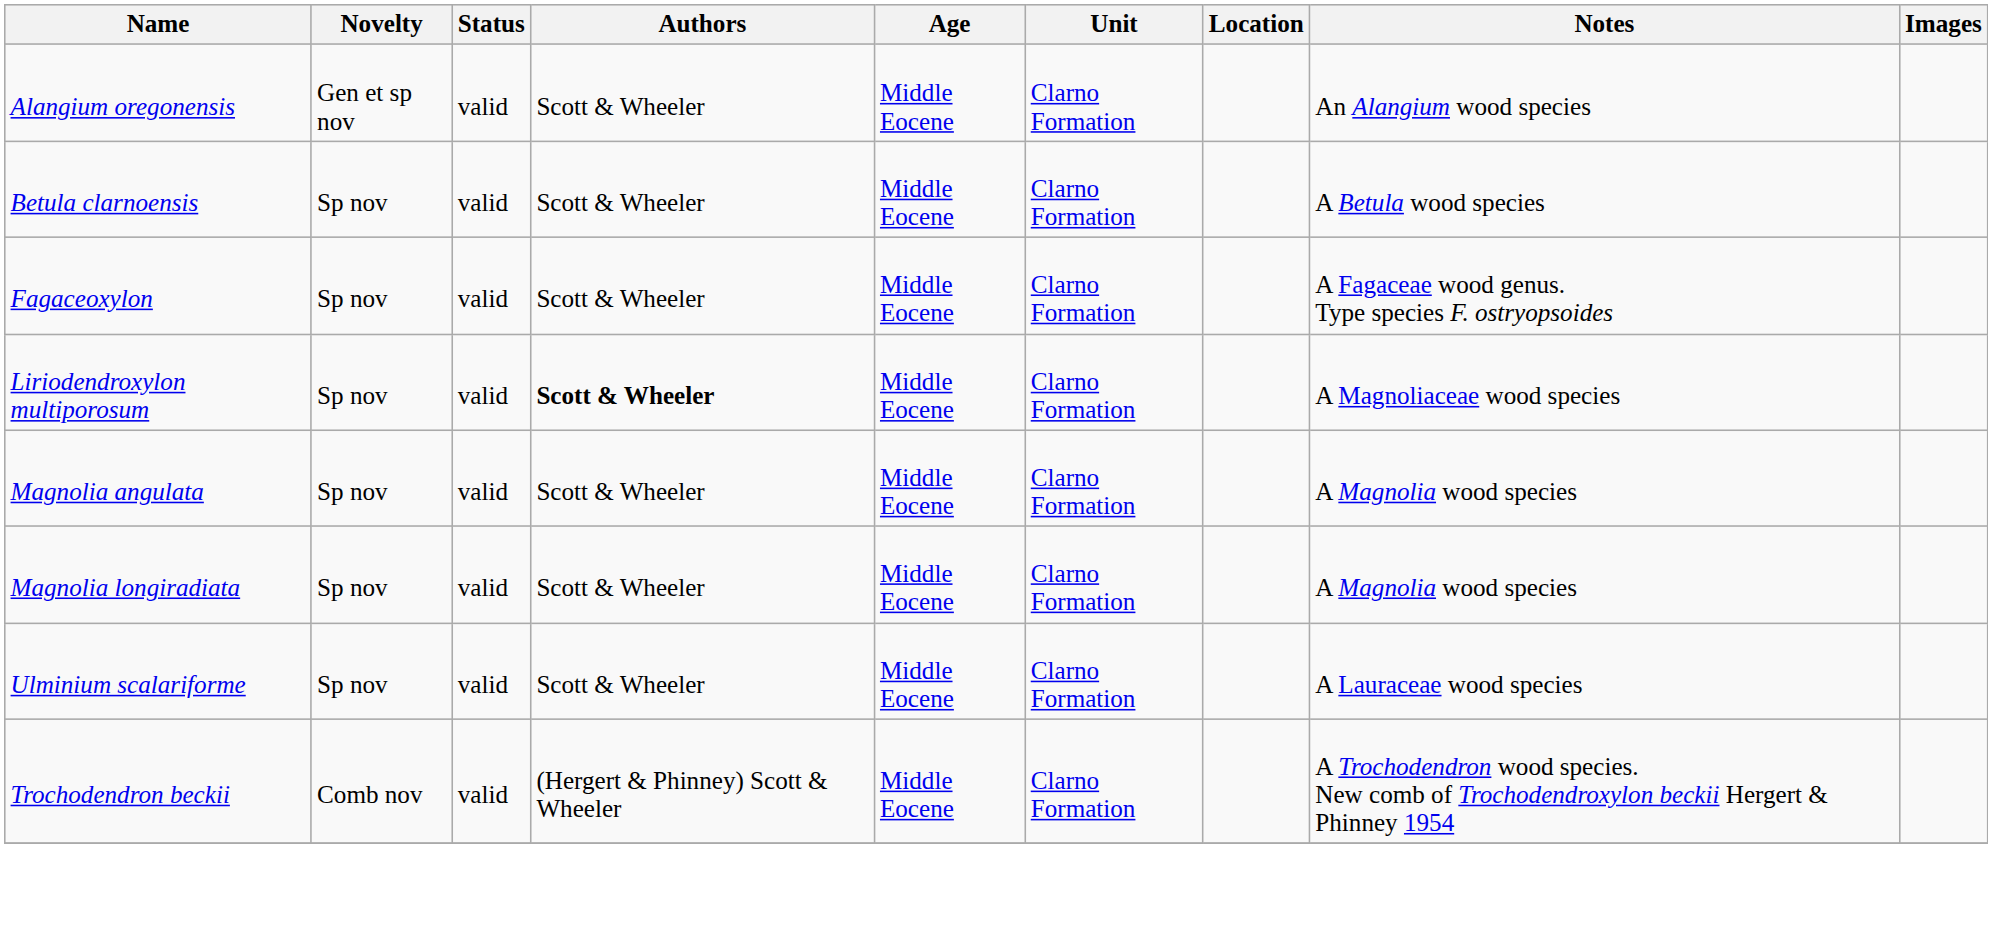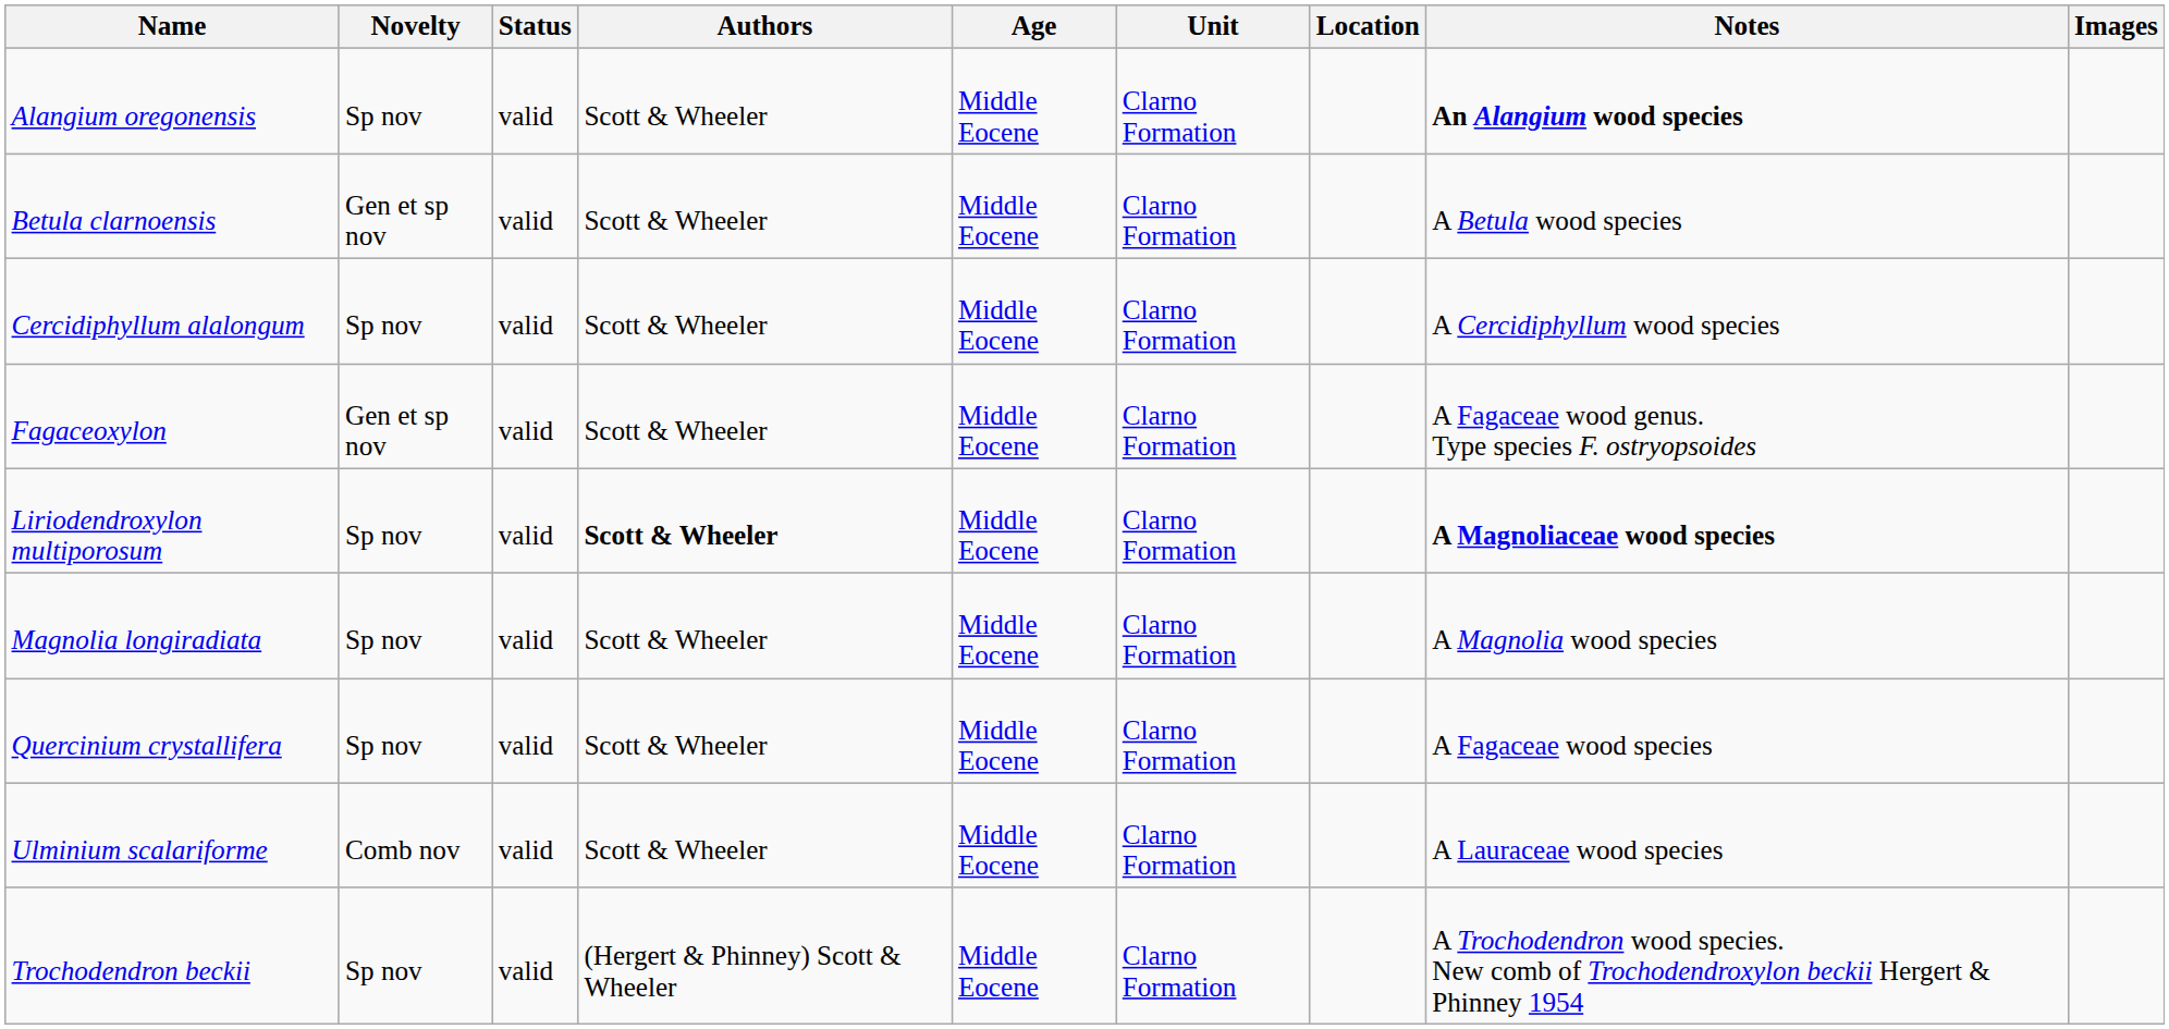 <table class="wikitable sortable" align="center" width="100%">
 <tr>
 <th>Name</th>
 <th>Novelty</th>
 <th>Status</th>
 <th>Authors</th>
 <th>Age</th>
 <th>Unit</th>
 <th>Location</th>
 <th>Notes</th>
 <th>Images</th>
 </tr>
 <tr>
 <td><br><em><a href='#'>Alangium oregonensis</a></em></td>
-<td><br>Gen et sp nov</td>
+<td><br>Sp nov</td>
 <td><br>valid</td>
 <td><br>Scott & Wheeler</td>
 <td><br><a href='#'>Middle Eocene</a></td>
 <td><br><a href='#'>Clarno Formation</a></td>
 <td><br><br></td>
-<td><br>An <em><a href='#'>Alangium</a></em> wood species</td>
+<td><strong><br>An <em><a href='#'>Alangium</a></em> wood species</strong></td>
 <td></td>
 </tr>
 <tr>
 <td><br><em><a href='#'>Betula clarnoensis</a></em></td>
-<td><br>Sp nov</td>
+<td><br>Gen et sp nov</td>
 <td><br>valid</td>
 <td><br>Scott & Wheeler</td>
 <td><br><a href='#'>Middle Eocene</a></td>
 <td><br><a href='#'>Clarno Formation</a></td>
 <td><br><br></td>
 <td><br>A <em><a href='#'>Betula</a></em> wood species</td>
 <td></td>
 </tr>
 <tr>
+<td><br><em><a href='#'>Cercidiphyllum alalongum</a></em></td>
+<td><br>Sp nov</td>
+<td><br>valid</td>
+<td><br>Scott & Wheeler</td>
+<td><br><a href='#'>Middle Eocene</a></td>
+<td><br><a href='#'>Clarno Formation</a></td>
+<td><br><br></td>
+<td><br>A <em><a href='#'>Cercidiphyllum</a></em> wood species</td>
+<td></td>
+</tr>
+<tr>
 <td><br><em><a href='#'>Fagaceoxylon</a></em></td>
-<td><br>Sp nov</td>
+<td><br>Gen et sp nov</td>
 <td><br>valid</td>
 <td><br>Scott & Wheeler</td>
 <td><br><a href='#'>Middle Eocene</a></td>
 <td><br><a href='#'>Clarno Formation</a></td>
 <td><br><br></td>
 <td><br>A <a href='#'>Fagaceae</a> wood genus.<br> Type species <em>F. ostryopsoides</em></td>
 <td></td>
 </tr>
 <tr>
 <td><br><em><a href='#'>Liriodendroxylon multiporosum</a></em></td>
 <td><br>Sp nov</td>
 <td><br>valid</td>
 <td><strong><br>Scott & Wheeler</strong></td>
 <td><br><a href='#'>Middle Eocene</a></td>
 <td><br><a href='#'>Clarno Formation</a></td>
 <td><br><br></td>
-<td><br>A <a href='#'>Magnoliaceae</a> wood species</td>
-<td></td>
-</tr>
-<tr>
-<td><br><em><a href='#'>Magnolia angulata</a></em></td>
-<td><br>Sp nov</td>
-<td><br>valid</td>
-<td><br>Scott & Wheeler</td>
-<td><br><a href='#'>Middle Eocene</a></td>
-<td><br><a href='#'>Clarno Formation</a></td>
-<td><br><br></td>
-<td><br>A <em><a href='#'>Magnolia</a></em> wood species</td>
+<td><strong><br>A <a href='#'>Magnoliaceae</a> wood species</strong></td>
 <td></td>
 </tr>
 <tr>
 <td><br><em><a href='#'>Magnolia longiradiata</a></em></td>
 <td><br>Sp nov</td>
 <td><br>valid</td>
 <td><br>Scott & Wheeler</td>
 <td><br><a href='#'>Middle Eocene</a></td>
 <td><br><a href='#'>Clarno Formation</a></td>
 <td><br><br></td>
 <td><br>A <em><a href='#'>Magnolia</a></em> wood species</td>
 <td></td>
 </tr>
 <tr>
+<td><br><em><a href='#'>Quercinium crystallifera</a></em></td>
+<td><br>Sp nov</td>
+<td><br>valid</td>
+<td><br>Scott & Wheeler</td>
+<td><br><a href='#'>Middle Eocene</a></td>
+<td><br><a href='#'>Clarno Formation</a></td>
+<td><br><br></td>
+<td><br>A <a href='#'>Fagaceae</a> wood species</td>
+<td></td>
+</tr>
+<tr>
 <td><br><em><a href='#'>Ulminium scalariforme</a></em></td>
-<td><br>Sp nov</td>
+<td><br>Comb nov</td>
 <td><br>valid</td>
 <td><br>Scott & Wheeler</td>
 <td><br><a href='#'>Middle Eocene</a></td>
 <td><br><a href='#'>Clarno Formation</a></td>
 <td><br><br></td>
 <td><br>A <a href='#'>Lauraceae</a> wood species</td>
 <td></td>
 </tr>
 <tr>
 <td><br><em><a href='#'>Trochodendron beckii</a></em></td>
-<td><br>Comb nov</td>
+<td><br>Sp nov</td>
 <td><br>valid</td>
 <td><br>(Hergert & Phinney) Scott & Wheeler</td>
 <td><br><a href='#'>Middle Eocene</a></td>
 <td><br><a href='#'>Clarno Formation</a></td>
 <td><br><br></td>
 <td><br>A <em><a href='#'>Trochodendron</a></em> wood species.<br> New comb of <em><a href='#'>Trochodendroxylon beckii</a></em> Hergert & Phinney <a href='#'>1954</a></td>
 <td></td>
 </tr>
 <tr>
 </tr>
 </table>
